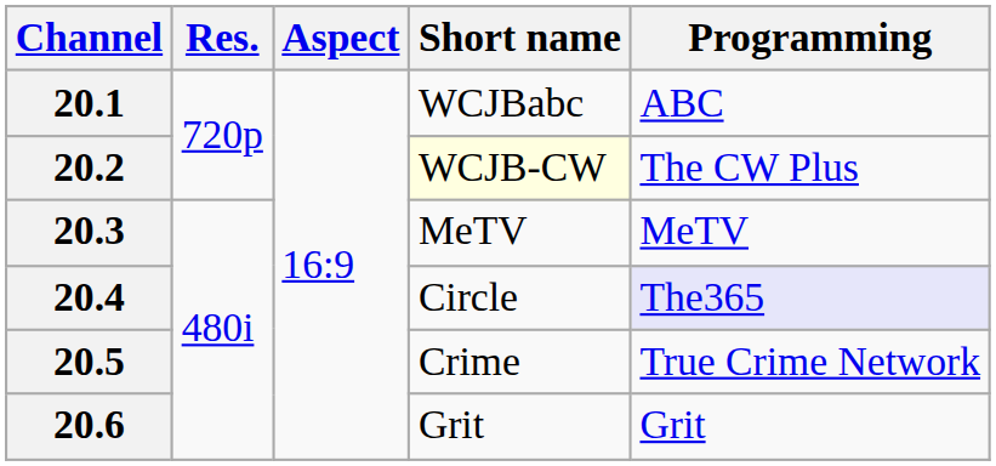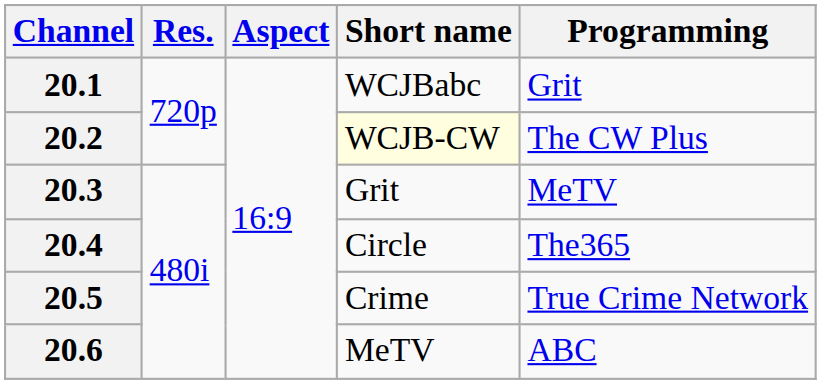 <table class="wikitable">
 <tr>
 <th scope = "col"><a href='#'>Channel</a></th>
 <th scope = "col"><a href='#'>Res.</a></th>
 <th scope = "col"><a href='#'>Aspect</a></th>
 <th scope = "col">Short name</th>
 <th scope = "col">Programming</th>
 </tr>
 <tr>
 <th scope = "row">20.1</th>
 <td rowspan=2><a href='#'>720p</a></td>
 <td rowspan=6><a href='#'>16:9</a></td>
 <td>WCJBabc</td>
-<td><a href='#'>ABC</a></td>
+<td><a href='#'>Grit</a></td>
 </tr>
 <tr>
 <th scope = "row">20.2</th>
 <td style="background: lightyellow;">WCJB-CW</td>
 <td><a href='#'>The CW Plus</a></td>
 </tr>
 <tr>
 <th scope = "row">20.3</th>
 <td rowspan=4><a href='#'>480i</a></td>
-<td>MeTV</td>
+<td>Grit</td>
 <td><a href='#'>MeTV</a></td>
 </tr>
 <tr>
 <th scope = "row">20.4</th>
 <td>Circle</td>
-<td style="background: lavender;"><a href='#'>The365</a></td>
+<td><a href='#'>The365</a></td>
 </tr>
 <tr>
 <th scope = "row">20.5</th>
 <td>Crime</td>
 <td><a href='#'>True Crime Network</a></td>
 </tr>
 <tr>
 <th scope = "row">20.6</th>
-<td>Grit</td>
-<td><a href='#'>Grit</a></td>
+<td>MeTV</td>
+<td><a href='#'>ABC</a></td>
 </tr>
 </table>
